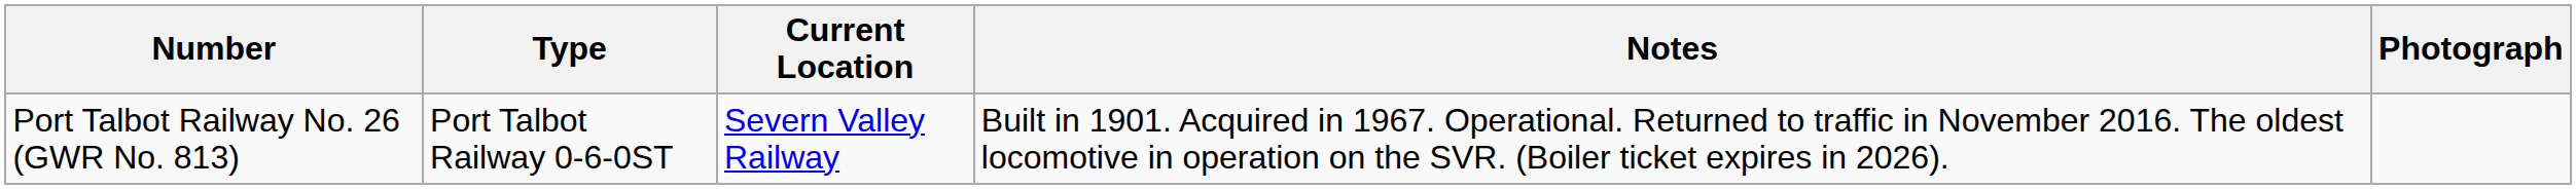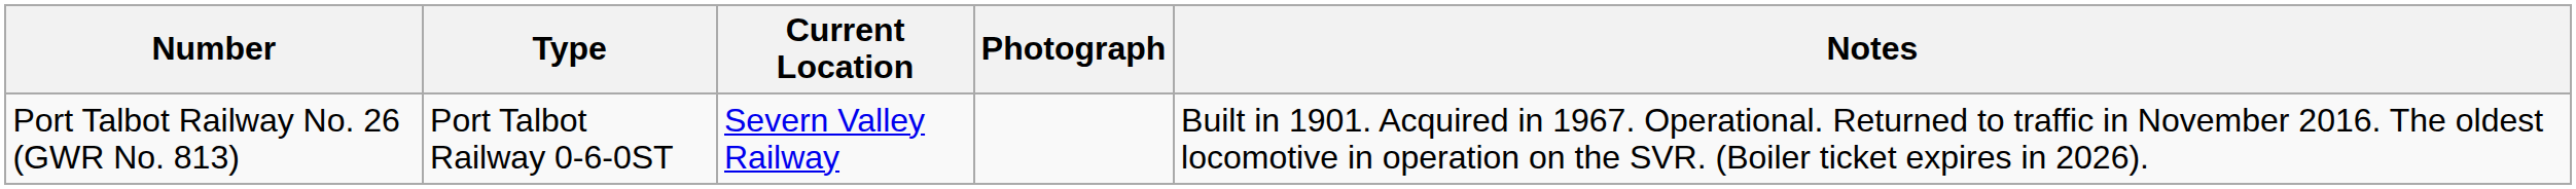 <table class="wikitable">
 <tr>
 <th>Number</th>
 <th>Type</th>
 <th>Current Location</th>
+<th>Photograph</th>
 <th>Notes</th>
-<th>Photograph</th>
 </tr>
 <tr>
 <td>Port Talbot Railway No. 26 (GWR No. 813)</td>
 <td>Port Talbot Railway 0-6-0ST</td>
 <td><a href='#'>Severn Valley Railway</a></td>
+<td></td>
 <td>Built in 1901. Acquired in 1967. Operational. Returned to traffic in November 2016. The oldest locomotive in operation on the SVR. (Boiler ticket expires in 2026).</td>
-<td></td>
 </tr>
 </table>
